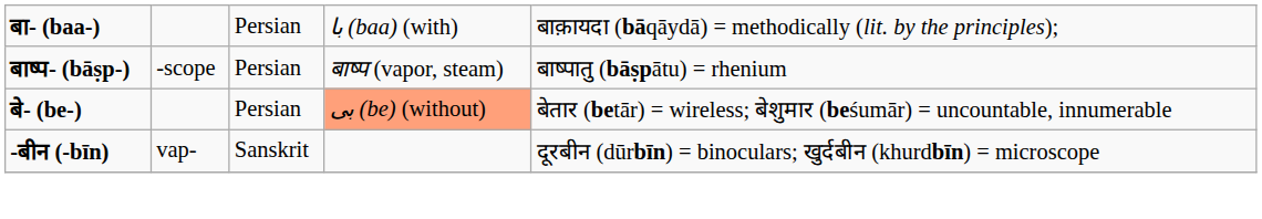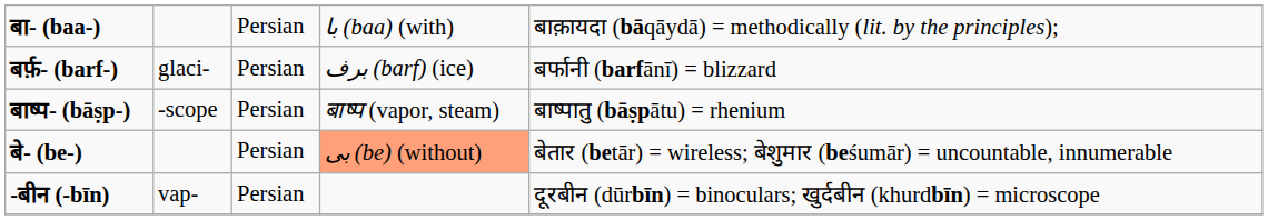 <table class="wikitable sortable" width="100%">
 <tr>
 <td><strong>बा- (baa-)</strong></td>
 <td></td>
 <td>Persian</td>
 <td><em>با (baa)</em> (with)</td>
 <td>बाक़ायदा (<strong>bā</strong>qāydā) = methodically (<em>lit. by the principles</em>);</td>
+</tr>
+<tr>
+<td><strong>बर्फ़- (barf-)</strong></td>
+<td>glaci-</td>
+<td>Persian</td>
+<td><em>برف (barf)</em> (ice)</td>
+<td>बर्फानी (<strong>barf</strong>ānī) = blizzard</td>
 </tr>
 <tr>
 <td><strong>बाष्प- (bāṣp-)</strong></td>
 <td>-scope</td>
 <td>Persian</td>
 <td><em>बाष्प</em> (vapor, steam)</td>
 <td>बाष्पातु (<strong>bāṣp</strong>ātu) = rhenium</td>
 </tr>
 <tr>
 <td><strong>बे- (be-)</strong></td>
 <td></td>
 <td>Persian</td>
 <td style="background: lightsalmon;"><em>بی (be)</em> (without)</td>
 <td>बेतार (<strong>be</strong>tār) = wireless; बेशुमार (<strong>be</strong>śumār) = uncountable, innumerable</td>
 </tr>
 <tr>
 <td><strong>-बीन (-bīn)</strong></td>
 <td>vap-</td>
-<td>Sanskrit</td>
+<td>Persian</td>
 <td></td>
 <td>दूरबीन (dūr<strong>bīn</strong>) = binoculars; खुर्दबीन (khurd<strong>bīn</strong>) = microscope</td>
 </tr>
 <tr>
 </tr>
 </table>
